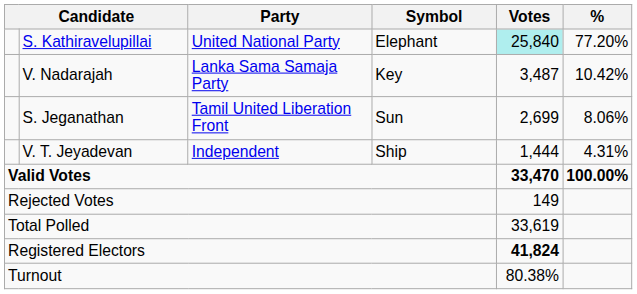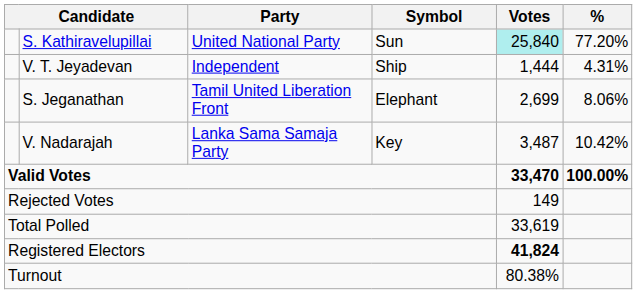 <table class="wikitable" border="1" style="text-align:right;">
 <tr>
 <th align=left colspan=2 width="180">Candidate</th>
 <th align=left width="180">Party</th>
 <th align=left width="120">Symbol</th>
 <th align=left width="60">Votes</th>
 <th align=left width="60">%</th>
 </tr>
 <tr>
 <td bgcolor=> </td>
 <td align=left><a href='#'>S. Kathiravelupillai</a></td>
 <td align=left><a href='#'>United National Party</a></td>
-<td align=left>Elephant</td>
+<td align=left>Sun</td>
 <td style="background: paleturquoise;">25,840</td>
 <td>77.20%</td>
+</tr>
+<tr>
+<td></td>
+<td align=left>V. T. Jeyadevan</td>
+<td align=left><a href='#'>Independent</a></td>
+<td align=left>Ship</td>
+<td>1,444</td>
+<td>4.31%</td>
+</tr>
+<tr>
+<td bgcolor=> </td>
+<td align=left>S. Jeganathan</td>
+<td align=left><a href='#'>Tamil United Liberation Front</a></td>
+<td align=left>Elephant</td>
+<td>2,699</td>
+<td>8.06%</td>
 </tr>
 <tr>
 <td bgcolor=> </td>
 <td align=left>V. Nadarajah</td>
 <td align=left><a href='#'>Lanka Sama Samaja Party</a></td>
 <td align=left>Key</td>
 <td>3,487</td>
 <td>10.42%</td>
-</tr>
-<tr>
-<td bgcolor=> </td>
-<td align=left>S. Jeganathan</td>
-<td align=left><a href='#'>Tamil United Liberation Front</a></td>
-<td align=left>Sun</td>
-<td>2,699</td>
-<td>8.06%</td>
-</tr>
-<tr>
-<td></td>
-<td align=left>V. T. Jeyadevan</td>
-<td align=left><a href='#'>Independent</a></td>
-<td align=left>Ship</td>
-<td>1,444</td>
-<td>4.31%</td>
 </tr>
 <tr>
 <td align=left colspan=4><strong>Valid Votes</strong></td>
 <td><strong>33,470</strong></td>
 <td><strong>100.00%</strong></td>
 </tr>
 <tr>
 <td align=left colspan=4>Rejected Votes</td>
 <td>149</td>
 <td></td>
 </tr>
 <tr>
 <td align=left colspan=4>Total Polled</td>
 <td>33,619</td>
 <td></td>
 </tr>
 <tr>
 <td align=left colspan=4>Registered Electors</td>
 <td><strong>41,824</strong></td>
 <td></td>
 </tr>
 <tr>
 <td align=left colspan=4>Turnout</td>
 <td>80.38%</td>
 </tr>
 </table>
